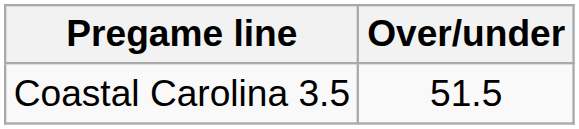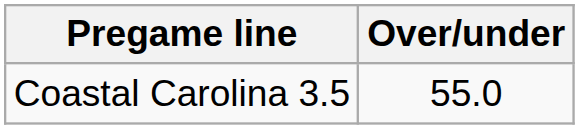 <table class="wikitable">
 <tr align="center">
 <th style=>Pregame line</th>
 <th style=>Over/under</th>
 </tr>
 <tr align="center">
 <td>Coastal Carolina 3.5</td>
-<td>51.5</td>
+<td>55.0</td>
 </tr>
 </table>
